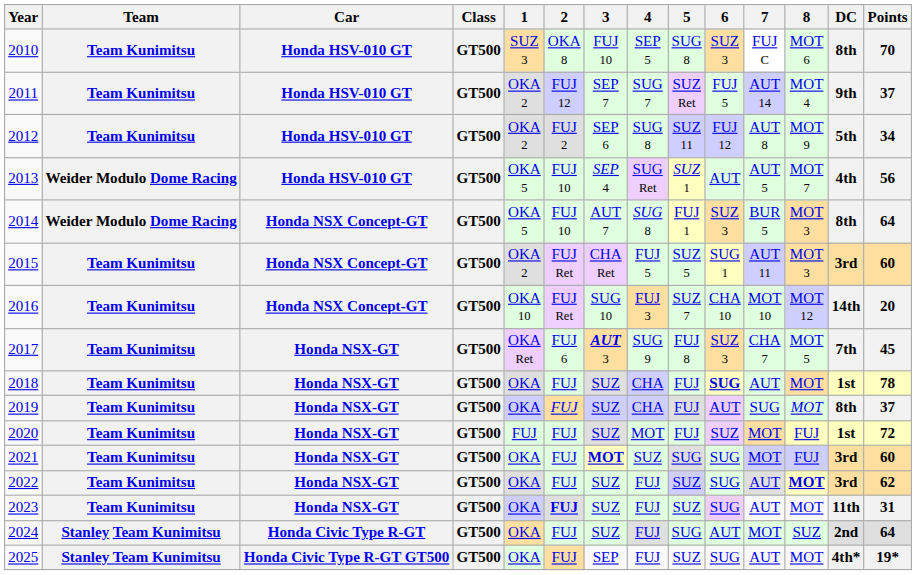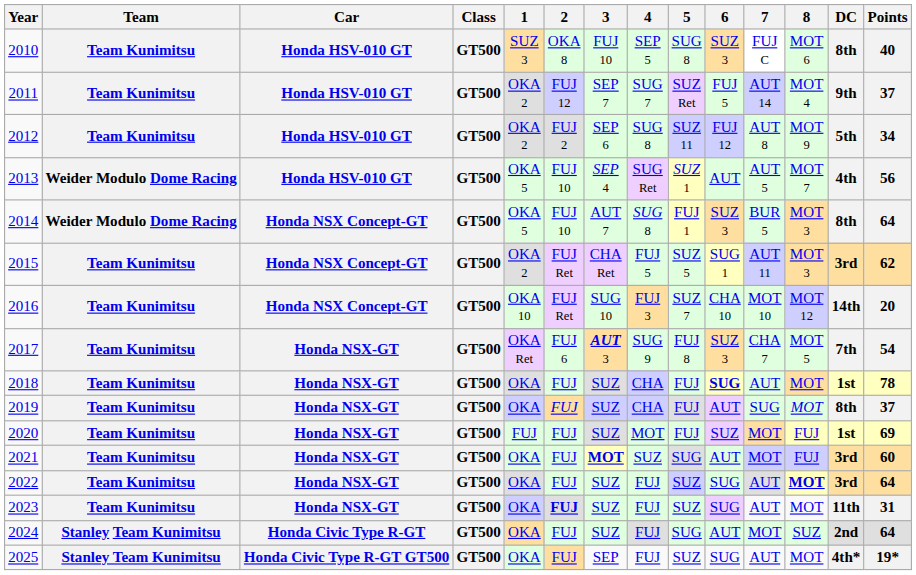 <table class="wikitable" style="text-align:center; font-size:85%">
 <tr>
 <th>Year</th>
 <th>Team</th>
 <th>Car</th>
 <th>Class</th>
 <th>1</th>
 <th>2</th>
 <th>3</th>
 <th>4</th>
 <th>5</th>
 <th>6</th>
 <th>7</th>
 <th>8</th>
 <th>DC</th>
 <th>Points</th>
 </tr>
 <tr>
 <td><a href='#'>2010</a></td>
 <th nowrap><a href='#'>Team Kunimitsu</a></th>
 <th nowrap><a href='#'>Honda HSV-010 GT</a></th>
 <th>GT500</th>
 <td style="background:#FFDF9F;"><a href='#'>SUZ</a><br><small>3</small></td>
 <td style="background:#DFFFDF;"><a href='#'>OKA</a><br><small>8</small></td>
 <td style="background:#DFFFDF;"><a href='#'>FUJ</a><br><small>10</small></td>
 <td style="background:#DFFFDF;"><a href='#'>SEP</a><br><small>5</small></td>
 <td style="background:#DFFFDF;"><a href='#'>SUG</a><br><small>8</small></td>
 <td style="background:#FFDF9F;"><a href='#'>SUZ</a><br><small>3</small></td>
 <td style="background:#FFFFFF;"><a href='#'>FUJ</a><br><small>C</small></td>
 <td style="background:#DFFFDF;"><a href='#'>MOT</a><br><small>6</small></td>
 <th>8th</th>
-<th>70</th>
+<th>40</th>
 </tr>
 <tr>
 <td><a href='#'>2011</a></td>
 <th nowrap><a href='#'>Team Kunimitsu</a></th>
 <th nowrap><a href='#'>Honda HSV-010 GT</a></th>
 <th>GT500</th>
 <td style="background:#DFDFDF;"><a href='#'>OKA</a><br><small>2</small></td>
 <td style="background:#CFCFFF;"><a href='#'>FUJ</a><br><small>12</small></td>
 <td style="background:#DFFFDF;"><a href='#'>SEP</a><br><small>7</small></td>
 <td style="background:#DFFFDF;"><a href='#'>SUG</a><br><small>7</small></td>
 <td style="background:#EFCFFF;"><a href='#'>SUZ</a><br><small>Ret</small></td>
 <td style="background:#DFFFDF;"><a href='#'>FUJ</a><br><small>5</small></td>
 <td style="background:#CFCFFF;"><a href='#'>AUT</a><br><small>14</small></td>
 <td style="background:#DFFFDF;"><a href='#'>MOT</a><br><small>4</small></td>
 <th>9th</th>
 <th>37</th>
 </tr>
 <tr>
 <td><a href='#'>2012</a></td>
 <th><a href='#'>Team Kunimitsu</a></th>
 <th><a href='#'>Honda HSV-010 GT</a></th>
 <th>GT500</th>
 <td style="background:#DFDFDF;"><a href='#'>OKA</a><br><small>2</small></td>
 <td style="background:#DFDFDF;"><a href='#'>FUJ</a><br><small>2</small></td>
 <td style="background:#DFFFDF;"><a href='#'>SEP</a><br><small>6</small></td>
 <td style="background:#DFFFDF;"><a href='#'>SUG</a><br><small>8</small></td>
 <td style="background:#CFCFFF;"><a href='#'>SUZ</a><br><small>11</small></td>
 <td style="background:#CFCFFF;"><a href='#'>FUJ</a><br><small>12</small></td>
 <td style="background:#DFFFDF;"><a href='#'>AUT</a><br><small>8</small></td>
 <td style="background:#DFFFDF;"><a href='#'>MOT</a><br><small>9</small></td>
 <th>5th</th>
 <th>34</th>
 </tr>
 <tr>
 <td><a href='#'>2013</a></td>
 <th>Weider Modulo <a href='#'>Dome Racing</a></th>
 <th><a href='#'>Honda HSV-010 GT</a></th>
 <th>GT500</th>
 <td style="background:#DFFFDF;"><a href='#'>OKA</a><br><small>5</small></td>
 <td style="background:#DFFFDF;"><a href='#'>FUJ</a><br><small>10</small></td>
 <td style="background:#DFFFDF;"><em><a href='#'>SEP</a></em><br><small>4</small></td>
 <td style="background:#EFCFFF;"><a href='#'>SUG</a><br><small>Ret</small></td>
 <td style="background:#FFFFBF;"><em><a href='#'>SUZ</a></em><br><small>1</small></td>
 <td style="background:#DFFFDF;"><a href='#'>AUT</a><br></td>
 <td style="background:#DFFFDF;"><a href='#'>AUT</a><br><small>5</small></td>
 <td style="background:#DFFFDF;"><a href='#'>MOT</a><br><small>7</small></td>
 <th>4th</th>
 <th>56</th>
 </tr>
 <tr>
 <td><a href='#'>2014</a></td>
 <th>Weider Modulo <a href='#'>Dome Racing</a></th>
 <th><a href='#'>Honda NSX Concept-GT</a></th>
 <th>GT500</th>
 <td style="background:#DFFFDF;"><a href='#'>OKA</a><br><small>5</small></td>
 <td style="background:#DFFFDF;"><a href='#'>FUJ</a><br><small>10</small></td>
 <td style="background:#DFFFDF;"><a href='#'>AUT</a><br><small>7</small></td>
 <td style="background:#DFFFDF;"><em><a href='#'>SUG</a></em><br><small>8</small></td>
 <td style="background:#FFFFBF;"><a href='#'>FUJ</a><br><small>1</small></td>
 <td style="background:#FFDF9F;"><a href='#'>SUZ</a><br><small>3</small></td>
 <td style="background:#DFFFDF;"><a href='#'>BUR</a><br><small>5</small></td>
 <td style="background:#FFDF9F;"><a href='#'>MOT</a><br><small>3</small></td>
 <th>8th</th>
 <th>64</th>
 </tr>
 <tr>
 <td><a href='#'>2015</a></td>
 <th><a href='#'>Team Kunimitsu</a></th>
 <th><a href='#'>Honda NSX Concept-GT</a></th>
 <th>GT500</th>
 <td style="background:#DFDFDF;"><a href='#'>OKA</a><br><small>2</small></td>
 <td style="background:#EFCFFF;"><a href='#'>FUJ</a><br><small>Ret</small></td>
 <td style="background:#EFCFFF;"><a href='#'>CHA</a><br><small>Ret</small></td>
 <td style="background:#DFFFDF;"><a href='#'>FUJ</a><br><small>5</small></td>
 <td style="background:#DFFFDF;"><a href='#'>SUZ</a><br><small>5</small></td>
 <td style="background:#FFFFBF;"><a href='#'>SUG</a><br><small>1</small></td>
 <td style="background:#CFCFFF;"><a href='#'>AUT</a><br><small>11</small></td>
 <td style="background:#FFDF9F;"><a href='#'>MOT</a><br><small>3</small></td>
 <th style="background:#FFDF9F;">3rd</th>
-<th style="background:#FFDF9F;">60</th>
+<th style="background:#FFDF9F;">62</th>
 </tr>
 <tr>
 <td><a href='#'>2016</a></td>
 <th><a href='#'>Team Kunimitsu</a></th>
 <th><a href='#'>Honda NSX Concept-GT</a></th>
 <th>GT500</th>
 <td style="background:#DFFFDF;"><a href='#'>OKA</a><br><small>10</small></td>
 <td style="background:#EFCFFF;"><a href='#'>FUJ</a><br><small>Ret</small></td>
 <td style="background:#DFFFDF;"><a href='#'>SUG</a><br><small>10</small></td>
 <td style="background:#FFDF9F;"><a href='#'>FUJ</a><br><small>3</small></td>
 <td style="background:#DFFFDF;"><a href='#'>SUZ</a><br><small>7</small></td>
 <td style="background:#DFFFDF;"><a href='#'>CHA</a><br><small>10</small></td>
 <td style="background:#DFFFDF;"><a href='#'>MOT</a><br><small>10</small></td>
 <td style="background:#CFCFFF;"><a href='#'>MOT</a><br><small>12</small></td>
 <th>14th</th>
 <th>20</th>
 </tr>
 <tr>
 <td><a href='#'>2017</a></td>
 <th><a href='#'>Team Kunimitsu</a></th>
 <th><a href='#'>Honda NSX-GT</a></th>
 <th>GT500</th>
 <td style="background:#EFCFFF;"><a href='#'>OKA</a><br><small>Ret</small></td>
 <td style="background:#DFFFDF;"><a href='#'>FUJ</a><br><small>6</small></td>
 <td style="background:#FFDF9F;"><strong><em><a href='#'>AUT</a></em></strong><br><small>3</small></td>
 <td style="background:#DFFFDF;"><a href='#'>SUG</a><br><small>9</small></td>
 <td style="background:#DFFFDF;"><a href='#'>FUJ</a><br><small>8</small></td>
 <td style="background:#FFDF9F;"><a href='#'>SUZ</a><br><small>3</small></td>
 <td style="background:#DFFFDF;"><a href='#'>CHA</a><br><small>7</small></td>
 <td style="background:#DFFFDF;"><a href='#'>MOT</a><br><small>5</small></td>
 <th>7th</th>
-<th>45</th>
+<th>54</th>
 </tr>
 <tr>
 <td><a href='#'>2018</a></td>
 <th><a href='#'>Team Kunimitsu</a></th>
 <th><a href='#'>Honda NSX-GT</a></th>
 <th>GT500</th>
 <td style="background:#DFDFDF;"><a href='#'>OKA</a><br></td>
 <td style="background:#DFFFDF;"><a href='#'>FUJ</a><br></td>
 <td style="background:#DFDFDF;"><a href='#'>SUZ</a><br></td>
 <td style="background:#CFCFFF;"><a href='#'>CHA</a><br></td>
 <td style="background:#DFFFDF;"><a href='#'>FUJ</a><br></td>
 <td style="background:#FFFFBF;"><strong><a href='#'>SUG</a></strong><br></td>
 <td style="background:#DFFFDF;"><a href='#'>AUT</a><br></td>
 <td style="background:#FFDF9F;"><a href='#'>MOT</a><br></td>
 <th style="background:#FFFFBF;">1st</th>
 <th style="background:#FFFFBF;">78</th>
 </tr>
 <tr>
 <td><a href='#'>2019</a></td>
 <th><a href='#'>Team Kunimitsu</a></th>
 <th><a href='#'>Honda NSX-GT</a></th>
 <th>GT500</th>
 <td style="background:#CFCFFF;"><a href='#'>OKA</a><br></td>
 <td style="background:#FFDF9F;"><em><a href='#'>FUJ</a></em><br></td>
 <td style="background:#CFCFFF;"><a href='#'>SUZ</a><br></td>
 <td style="background:#CFCFFF;"><a href='#'>CHA</a><br></td>
 <td style="background:#DFDFDF;"><a href='#'>FUJ</a><br></td>
 <td style="background:#EFCFFF;"><a href='#'>AUT</a><br></td>
 <td style="background:#DFFFDF;"><a href='#'>SUG</a><br></td>
 <td style="background:#DFFFDF;"><em><a href='#'>MOT</a></em><br></td>
 <th>8th</th>
 <th>37</th>
 </tr>
 <tr>
 <td><a href='#'>2020</a></td>
 <th><a href='#'>Team Kunimitsu</a></th>
 <th><a href='#'>Honda NSX-GT</a></th>
 <th>GT500</th>
 <td style="background:#DFFFDF;"><a href='#'>FUJ</a><br></td>
 <td style="background:#DFFFDF;"><a href='#'>FUJ</a><br></td>
 <td style="background:#DFDFDF;"><a href='#'>SUZ</a><br></td>
 <td style="background:#DFFFDF;"><a href='#'>MOT</a><br></td>
 <td style="background:#DFFFDF;"><a href='#'>FUJ</a><br></td>
 <td style="background:#EFCFFF;"><a href='#'>SUZ</a><br></td>
 <td style="background:#FFDF9F;"><a href='#'>MOT</a><br></td>
 <td style="background:#FFFFBF;"><a href='#'>FUJ</a><br></td>
 <th style="background:#FFFFBF;">1st</th>
-<th style="background:#FFFFBF;">72</th>
+<th style="background:#FFFFBF;">69</th>
 </tr>
 <tr>
 <td><a href='#'>2021</a></td>
 <th><a href='#'>Team Kunimitsu</a></th>
 <th><a href='#'>Honda NSX-GT</a></th>
 <th>GT500</th>
 <td style="background:#DFFFDF;"><a href='#'>OKA</a><br></td>
 <td style="background:#DFFFDF;"><a href='#'>FUJ</a><br></td>
 <td style="background:#FFFFBF;"><strong><a href='#'>MOT</a></strong><br></td>
 <td style="background:#DFFFDF;"><a href='#'>SUZ</a><br></td>
 <td style="background:#DFDFDF;"><a href='#'>SUG</a><br></td>
-<td style="background:#DFFFDF;"><a href='#'>SUG</a><br></td>
+<td style="background:#DFFFDF;"><a href='#'>AUT</a><br></td>
 <td style="background:#CFCFFF;"><a href='#'>MOT</a><br></td>
 <td style="background:#CFCFFF;"><a href='#'>FUJ</a><br></td>
 <th style="background:#FFDF9F;">3rd</th>
 <th style="background:#FFDF9F;">60</th>
 </tr>
 <tr>
 <td><a href='#'>2022</a></td>
 <th nowrap><a href='#'>Team Kunimitsu</a></th>
 <th nowrap><a href='#'>Honda NSX-GT</a></th>
 <th>GT500</th>
 <td style="background:#DFDFDF;"><a href='#'>OKA</a><br></td>
 <td style="background:#DFFFDF;"><a href='#'>FUJ</a><br></td>
 <td style="background:#DFFFDF;"><a href='#'>SUZ</a><br></td>
 <td style="background:#DFFFDF;"><a href='#'>FUJ</a><br></td>
 <td style="background:#CFCFFF;"><a href='#'>SUZ</a><br></td>
 <td style="background:#DFFFDF;"><a href='#'>SUG</a><br></td>
 <td style="background:#DFDFDF;"><a href='#'>AUT</a><br></td>
 <td style="background:#FFFFBF;"><strong><a href='#'>MOT</a></strong><br></td>
 <th style="background:#FFDF9F;">3rd</th>
-<th style="background:#FFDF9F;">62</th>
+<th style="background:#FFDF9F;">64</th>
 </tr>
 <tr>
 <td><a href='#'>2023</a></td>
 <th><a href='#'>Team Kunimitsu</a></th>
 <th><a href='#'>Honda NSX-GT</a></th>
 <th>GT500</th>
 <td style="background:#CFCFFF;"><a href='#'>OKA</a><br></td>
 <td style="background:#DFDFDF;"><strong><a href='#'>FUJ</a></strong><br></td>
 <td style="background:#DFFFDF;"><a href='#'>SUZ</a><br></td>
 <td style="background:#DFFFDF;"><a href='#'>FUJ</a><br></td>
 <td style="background:#DFFFDF;"><a href='#'>SUZ</a><br></td>
 <td style="background:#EFCFFF;"><a href='#'>SUG</a><br></td>
 <td><a href='#'>AUT</a></td>
 <td><a href='#'>MOT</a></td>
 <th>11th</th>
 <th>31</th>
 </tr>
 <tr>
 <td><a href='#'>2024</a></td>
 <th><a href='#'>Stanley</a> <a href='#'>Team Kunimitsu</a></th>
 <th><a href='#'>Honda Civic Type R-GT</a></th>
 <th>GT500</th>
 <td style="background:#FFDF9F;"><a href='#'>OKA</a><br></td>
 <td style="background:#DFFFDF;"><a href='#'>FUJ</a><br></td>
 <td style="background:#DFFFDF;"><a href='#'>SUZ</a><br></td>
 <td style="background:#DFDFDF;"><a href='#'>FUJ</a><br></td>
 <td style="background:#DFFFDF;"><a href='#'>SUG</a><br></td>
 <td style="background:#DFFFDF;"><a href='#'>AUT</a><br></td>
 <td style="background:#DFFFDF;"><a href='#'>MOT</a><br></td>
 <td style="background:#DFFFDF;"><a href='#'>SUZ</a><br></td>
 <th style="background:#DFDFDF;">2nd</th>
 <th style="background:#DFDFDF;">64</th>
 </tr>
 <tr>
 <td><a href='#'>2025</a></td>
 <th><a href='#'>Stanley Team Kunimitsu</a></th>
 <th><a href='#'>Honda Civic Type R-GT GT500</a></th>
 <th>GT500</th>
 <td style="background:#DFFFDF;"><a href='#'>OKA</a><br></td>
 <td style="background:#FFDF9F;"><a href='#'>FUJ</a><br></td>
 <td style="background:#;"><a href='#'>SEP</a><br></td>
 <td style="background:#;"><a href='#'>FUJ</a><br></td>
 <td style="background:#;"><a href='#'>SUZ</a><br></td>
 <td style="background:#;"><a href='#'>SUG</a><br></td>
 <td style="background:#;"><a href='#'>AUT</a><br></td>
 <td style="background:#;"><a href='#'>MOT</a><br></td>
 <th>4th*</th>
 <th>19*</th>
 </tr>
 </table>
